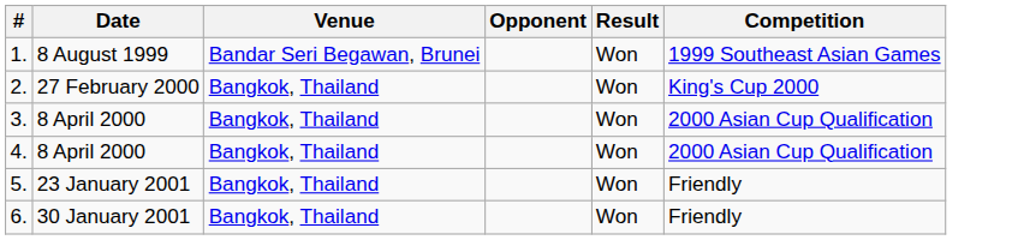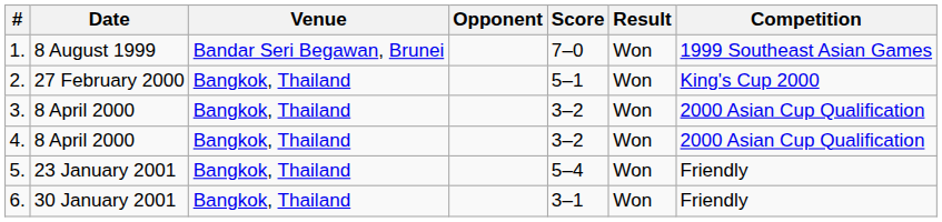 <table class="wikitable">
 <tr>
 <th>#</th>
 <th>Date</th>
 <th>Venue</th>
 <th>Opponent</th>
+<th>Score</th>
 <th>Result</th>
 <th>Competition</th>
 </tr>
 <tr>
 <td>1.</td>
 <td>8 August 1999</td>
 <td><a href='#'>Bandar Seri Begawan</a>, <a href='#'>Brunei</a></td>
 <td></td>
+<td>7–0</td>
 <td>Won</td>
 <td><a href='#'>1999 Southeast Asian Games</a></td>
 </tr>
 <tr>
 <td>2.</td>
 <td>27 February 2000</td>
 <td><a href='#'>Bangkok</a>, <a href='#'>Thailand</a></td>
 <td></td>
+<td>5–1</td>
 <td>Won</td>
 <td><a href='#'>King's Cup 2000</a></td>
 </tr>
 <tr>
 <td>3.</td>
 <td>8 April 2000</td>
 <td><a href='#'>Bangkok</a>, <a href='#'>Thailand</a></td>
 <td></td>
+<td>3–2</td>
 <td>Won</td>
 <td><a href='#'>2000 Asian Cup Qualification</a></td>
 </tr>
 <tr>
 <td>4.</td>
 <td>8 April 2000</td>
 <td><a href='#'>Bangkok</a>, <a href='#'>Thailand</a></td>
 <td></td>
+<td>3–2</td>
 <td>Won</td>
 <td><a href='#'>2000 Asian Cup Qualification</a></td>
 </tr>
 <tr>
 <td>5.</td>
 <td>23 January 2001</td>
 <td><a href='#'>Bangkok</a>, <a href='#'>Thailand</a></td>
 <td></td>
+<td>5–4</td>
 <td>Won</td>
 <td>Friendly</td>
 </tr>
 <tr>
 <td>6.</td>
 <td>30 January 2001</td>
 <td><a href='#'>Bangkok</a>, <a href='#'>Thailand</a></td>
 <td></td>
+<td>3–1</td>
 <td>Won</td>
 <td>Friendly</td>
 </tr>
 </table>
